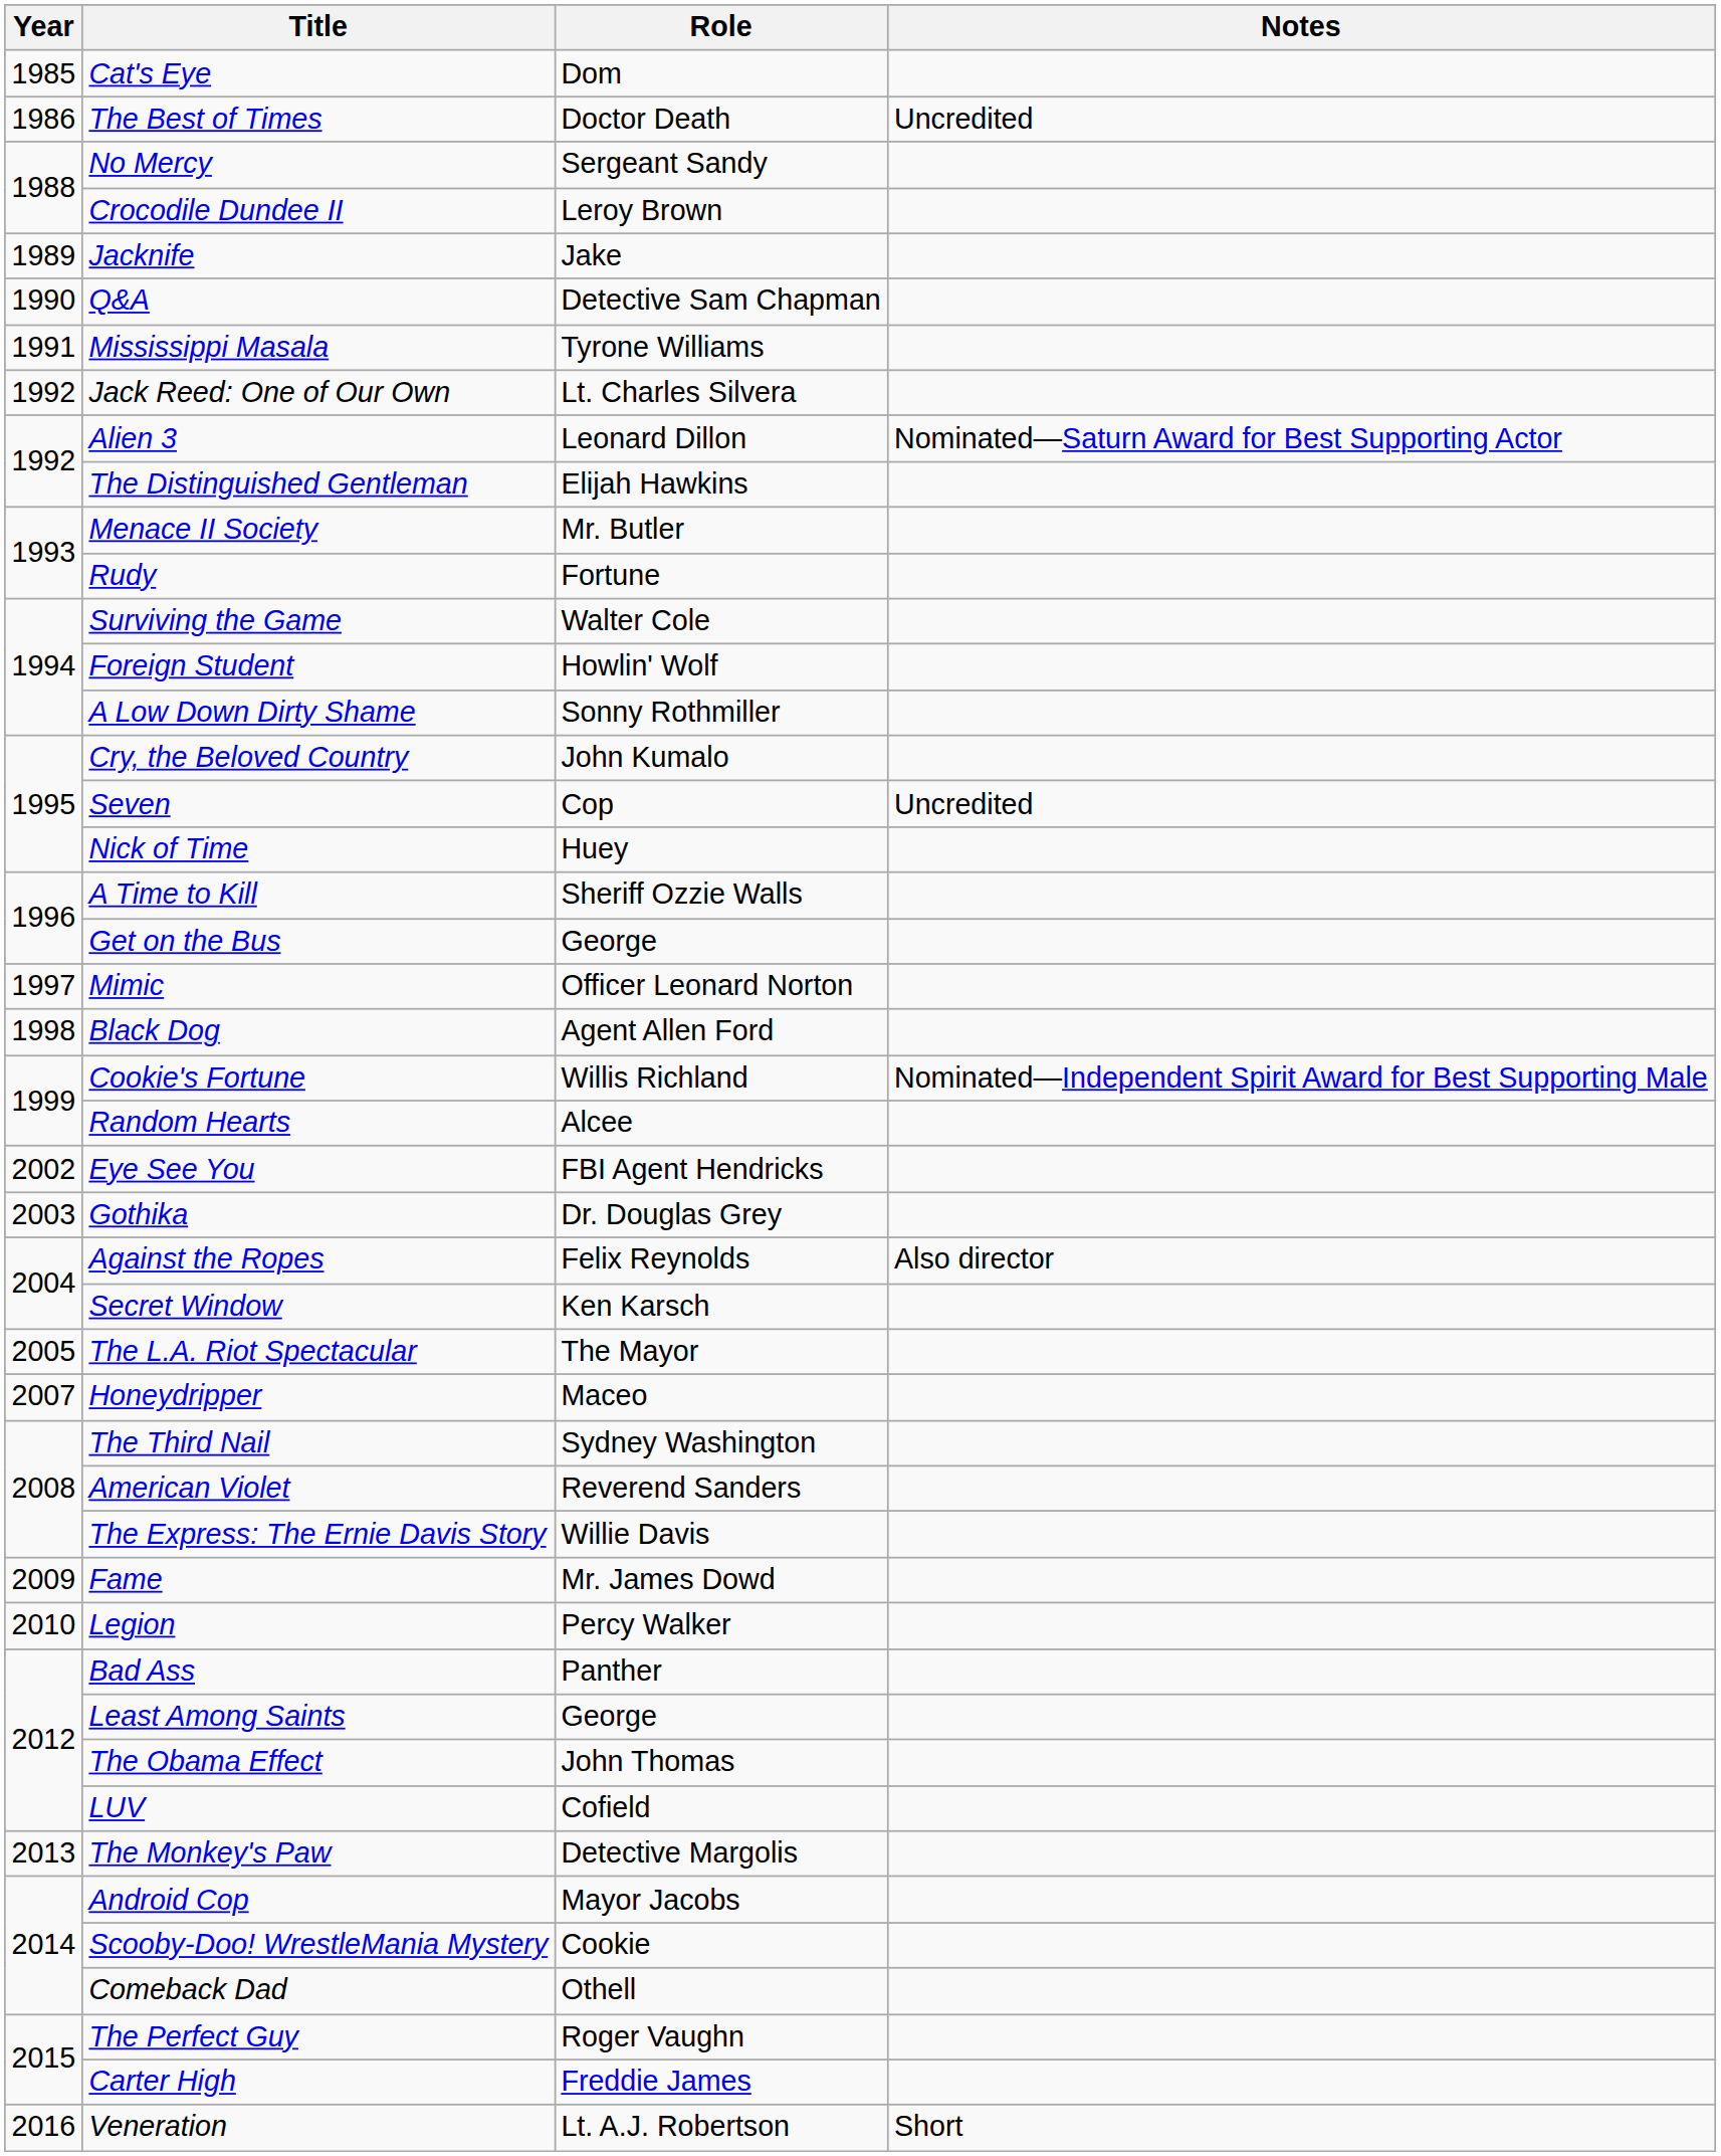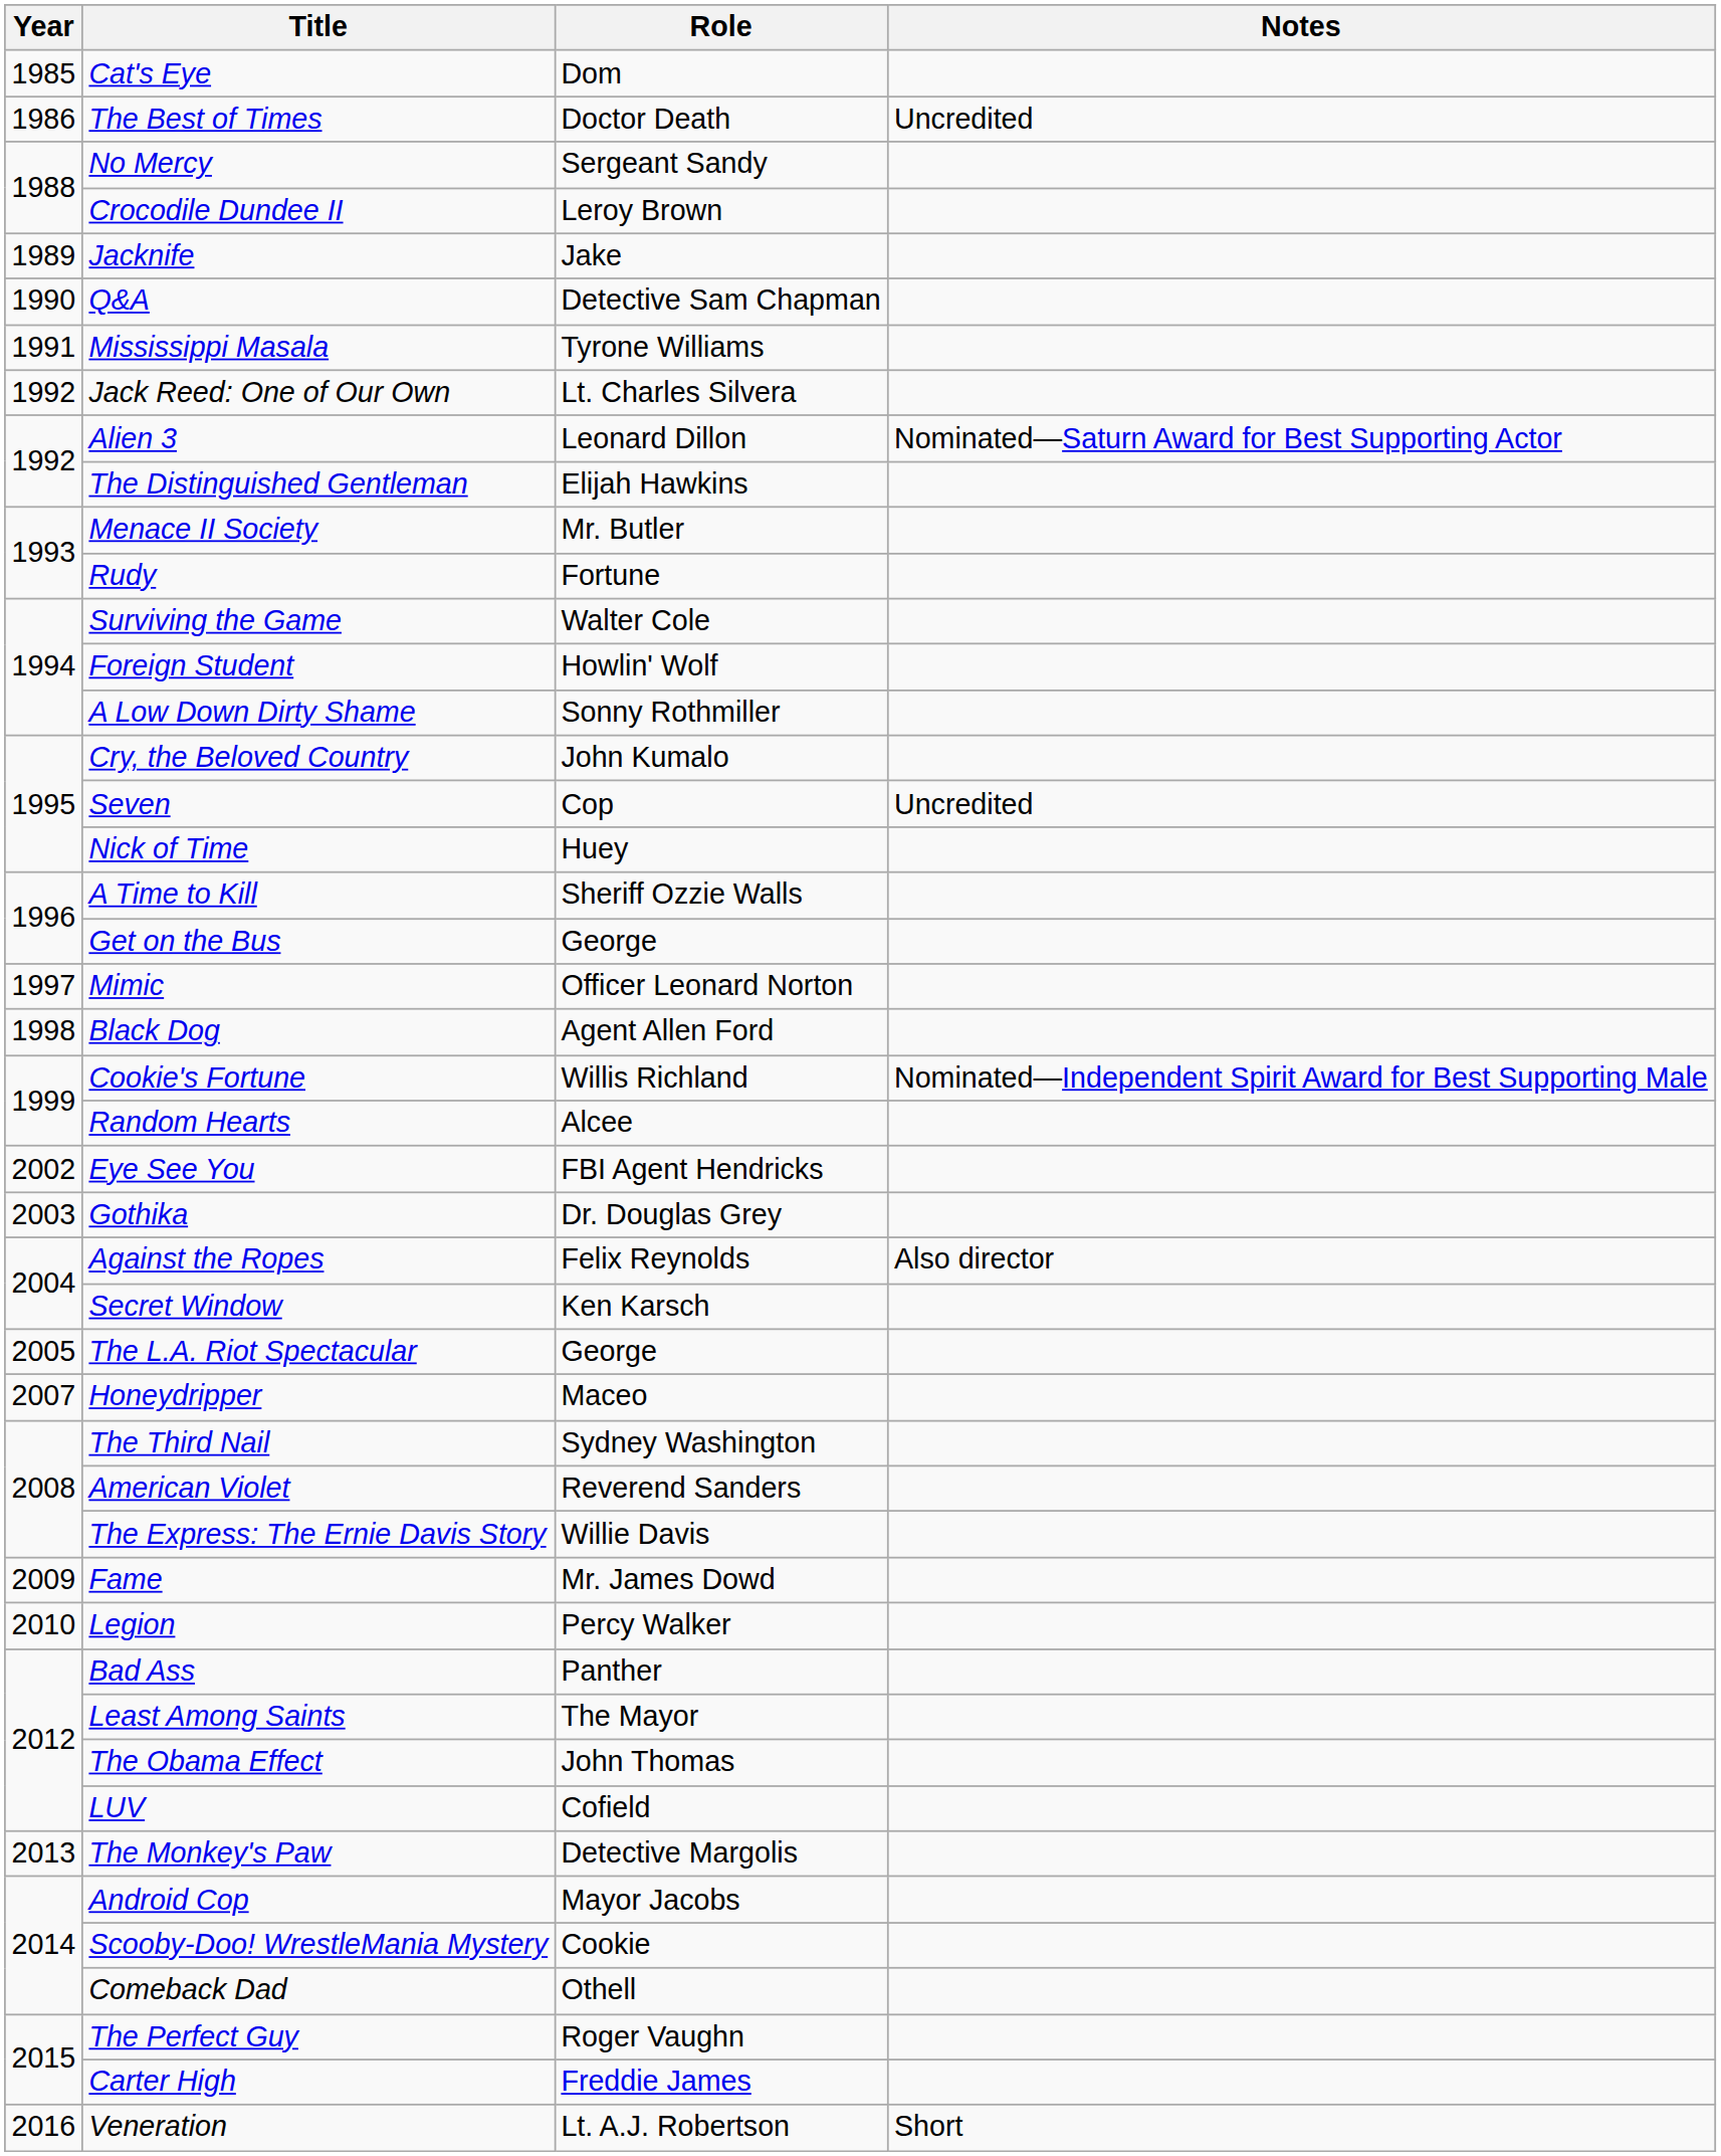 <table class="wikitable sortable">
 <tr>
 <th>Year</th>
 <th>Title</th>
 <th>Role</th>
 <th>Notes</th>
 </tr>
 <tr>
 <td>1985</td>
 <td><em><a href='#'>Cat's Eye</a></em></td>
 <td>Dom</td>
 <td></td>
 </tr>
 <tr>
 <td>1986</td>
 <td><em><a href='#'>The Best of Times</a></em></td>
 <td>Doctor Death</td>
 <td>Uncredited</td>
 </tr>
 <tr>
 <td rowspan=2>1988</td>
 <td><em><a href='#'>No Mercy</a></em></td>
 <td>Sergeant Sandy</td>
 <td></td>
 </tr>
 <tr>
 <td><em><a href='#'>Crocodile Dundee II</a></em></td>
 <td>Leroy Brown</td>
 <td></td>
 </tr>
 <tr>
 <td>1989</td>
 <td><em><a href='#'>Jacknife</a></em></td>
 <td>Jake</td>
 <td></td>
 </tr>
 <tr>
 <td>1990</td>
 <td><em><a href='#'>Q&A</a></em></td>
 <td>Detective Sam Chapman</td>
 <td></td>
 </tr>
 <tr>
 <td>1991</td>
 <td><em><a href='#'>Mississippi Masala</a></em></td>
 <td>Tyrone Williams</td>
 <td></td>
 </tr>
 <tr>
 <td>1992</td>
 <td><em>Jack Reed: One of Our Own</em></td>
 <td>Lt. Charles Silvera</td>
 <td></td>
 </tr>
 <tr>
 <td rowspan=2>1992</td>
 <td><em><a href='#'>Alien 3</a></em></td>
 <td>Leonard Dillon</td>
 <td>Nominated—<a href='#'>Saturn Award for Best Supporting Actor</a></td>
 </tr>
 <tr>
 <td><em><a href='#'>The Distinguished Gentleman</a></em></td>
 <td>Elijah Hawkins</td>
 <td></td>
 </tr>
 <tr>
 <td rowspan=2>1993</td>
 <td><em><a href='#'>Menace II Society</a></em></td>
 <td>Mr. Butler</td>
 <td></td>
 </tr>
 <tr>
 <td><em><a href='#'>Rudy</a></em></td>
 <td>Fortune</td>
 <td></td>
 </tr>
 <tr>
 <td rowspan=3>1994</td>
 <td><em><a href='#'>Surviving the Game</a></em></td>
 <td>Walter Cole</td>
 <td></td>
 </tr>
 <tr>
 <td><em><a href='#'>Foreign Student</a></em></td>
 <td>Howlin' Wolf</td>
 <td></td>
 </tr>
 <tr>
 <td><em><a href='#'>A Low Down Dirty Shame</a></em></td>
 <td>Sonny Rothmiller</td>
 <td></td>
 </tr>
 <tr>
 <td rowspan=3>1995</td>
 <td><em><a href='#'>Cry, the Beloved Country</a></em></td>
 <td>John Kumalo</td>
 <td></td>
 </tr>
 <tr>
 <td><em><a href='#'>Seven</a></em></td>
 <td>Cop</td>
 <td>Uncredited</td>
 </tr>
 <tr>
 <td><em><a href='#'>Nick of Time</a></em></td>
 <td>Huey</td>
 <td></td>
 </tr>
 <tr>
 <td rowspan=2>1996</td>
 <td><em><a href='#'>A Time to Kill</a></em></td>
 <td>Sheriff Ozzie Walls</td>
 <td></td>
 </tr>
 <tr>
 <td><em><a href='#'>Get on the Bus</a></em></td>
 <td>George</td>
 <td></td>
 </tr>
 <tr>
 <td>1997</td>
 <td><em><a href='#'>Mimic</a></em></td>
 <td>Officer Leonard Norton</td>
 <td></td>
 </tr>
 <tr>
 <td>1998</td>
 <td><em><a href='#'>Black Dog</a></em></td>
 <td>Agent Allen Ford</td>
 <td></td>
 </tr>
 <tr>
 <td rowspan=2>1999</td>
 <td><em><a href='#'>Cookie's Fortune</a></em></td>
 <td>Willis Richland</td>
 <td>Nominated—<a href='#'>Independent Spirit Award for Best Supporting Male</a></td>
 </tr>
 <tr>
 <td><em><a href='#'>Random Hearts</a></em></td>
 <td>Alcee</td>
 <td></td>
 </tr>
 <tr>
 <td>2002</td>
 <td><em><a href='#'>Eye See You</a></em></td>
 <td>FBI Agent Hendricks</td>
 <td></td>
 </tr>
 <tr>
 <td>2003</td>
 <td><em><a href='#'>Gothika</a></em></td>
 <td>Dr. Douglas Grey</td>
 <td></td>
 </tr>
 <tr>
 <td rowspan=2>2004</td>
 <td><em><a href='#'>Against the Ropes</a></em></td>
 <td>Felix Reynolds</td>
 <td>Also director</td>
 </tr>
 <tr>
 <td><em><a href='#'>Secret Window</a></em></td>
 <td>Ken Karsch</td>
 <td></td>
 </tr>
 <tr>
 <td>2005</td>
 <td><em><a href='#'>The L.A. Riot Spectacular</a></em></td>
-<td>The Mayor</td>
+<td>George</td>
 <td></td>
 </tr>
 <tr>
 <td>2007</td>
 <td><em><a href='#'>Honeydripper</a></em></td>
 <td>Maceo</td>
 <td></td>
 </tr>
 <tr>
 <td rowspan=3>2008</td>
 <td><em><a href='#'>The Third Nail</a></em></td>
 <td>Sydney Washington</td>
 <td></td>
 </tr>
 <tr>
 <td><em><a href='#'>American Violet</a></em></td>
 <td>Reverend Sanders</td>
 <td></td>
 </tr>
 <tr>
 <td><em><a href='#'>The Express: The Ernie Davis Story</a></em></td>
 <td>Willie Davis</td>
 <td></td>
 </tr>
 <tr>
 <td>2009</td>
 <td><em><a href='#'>Fame</a></em></td>
 <td>Mr. James Dowd</td>
 <td></td>
 </tr>
 <tr>
 <td>2010</td>
 <td><em><a href='#'>Legion</a></em></td>
 <td>Percy Walker</td>
 <td></td>
 </tr>
 <tr>
 <td rowspan=4>2012</td>
 <td><em><a href='#'>Bad Ass</a></em></td>
 <td>Panther</td>
 <td></td>
 </tr>
 <tr>
 <td><em><a href='#'>Least Among Saints</a></em></td>
-<td>George</td>
+<td>The Mayor</td>
 <td></td>
 </tr>
 <tr>
 <td><em><a href='#'>The Obama Effect</a></em></td>
 <td>John Thomas</td>
 <td></td>
 </tr>
 <tr>
 <td><em><a href='#'>LUV</a></em></td>
 <td>Cofield</td>
 <td></td>
 </tr>
 <tr>
 <td>2013</td>
 <td><em><a href='#'>The Monkey's Paw</a></em></td>
 <td>Detective Margolis</td>
 <td></td>
 </tr>
 <tr>
 <td rowspan=3>2014</td>
 <td><em><a href='#'>Android Cop</a></em></td>
 <td>Mayor Jacobs</td>
 <td></td>
 </tr>
 <tr>
 <td><em><a href='#'>Scooby-Doo! WrestleMania Mystery</a></em></td>
 <td>Cookie</td>
 <td></td>
 </tr>
 <tr>
 <td><em>Comeback Dad</em></td>
 <td>Othell</td>
 <td></td>
 </tr>
 <tr>
 <td rowspan=2>2015</td>
 <td><em><a href='#'>The Perfect Guy</a></em></td>
 <td>Roger Vaughn</td>
 <td></td>
 </tr>
 <tr>
 <td><em><a href='#'>Carter High</a></em></td>
 <td><a href='#'>Freddie James</a></td>
 <td></td>
 </tr>
 <tr>
 <td>2016</td>
 <td><em>Veneration</em></td>
 <td>Lt. A.J. Robertson</td>
 <td>Short</td>
 </tr>
 </table>
